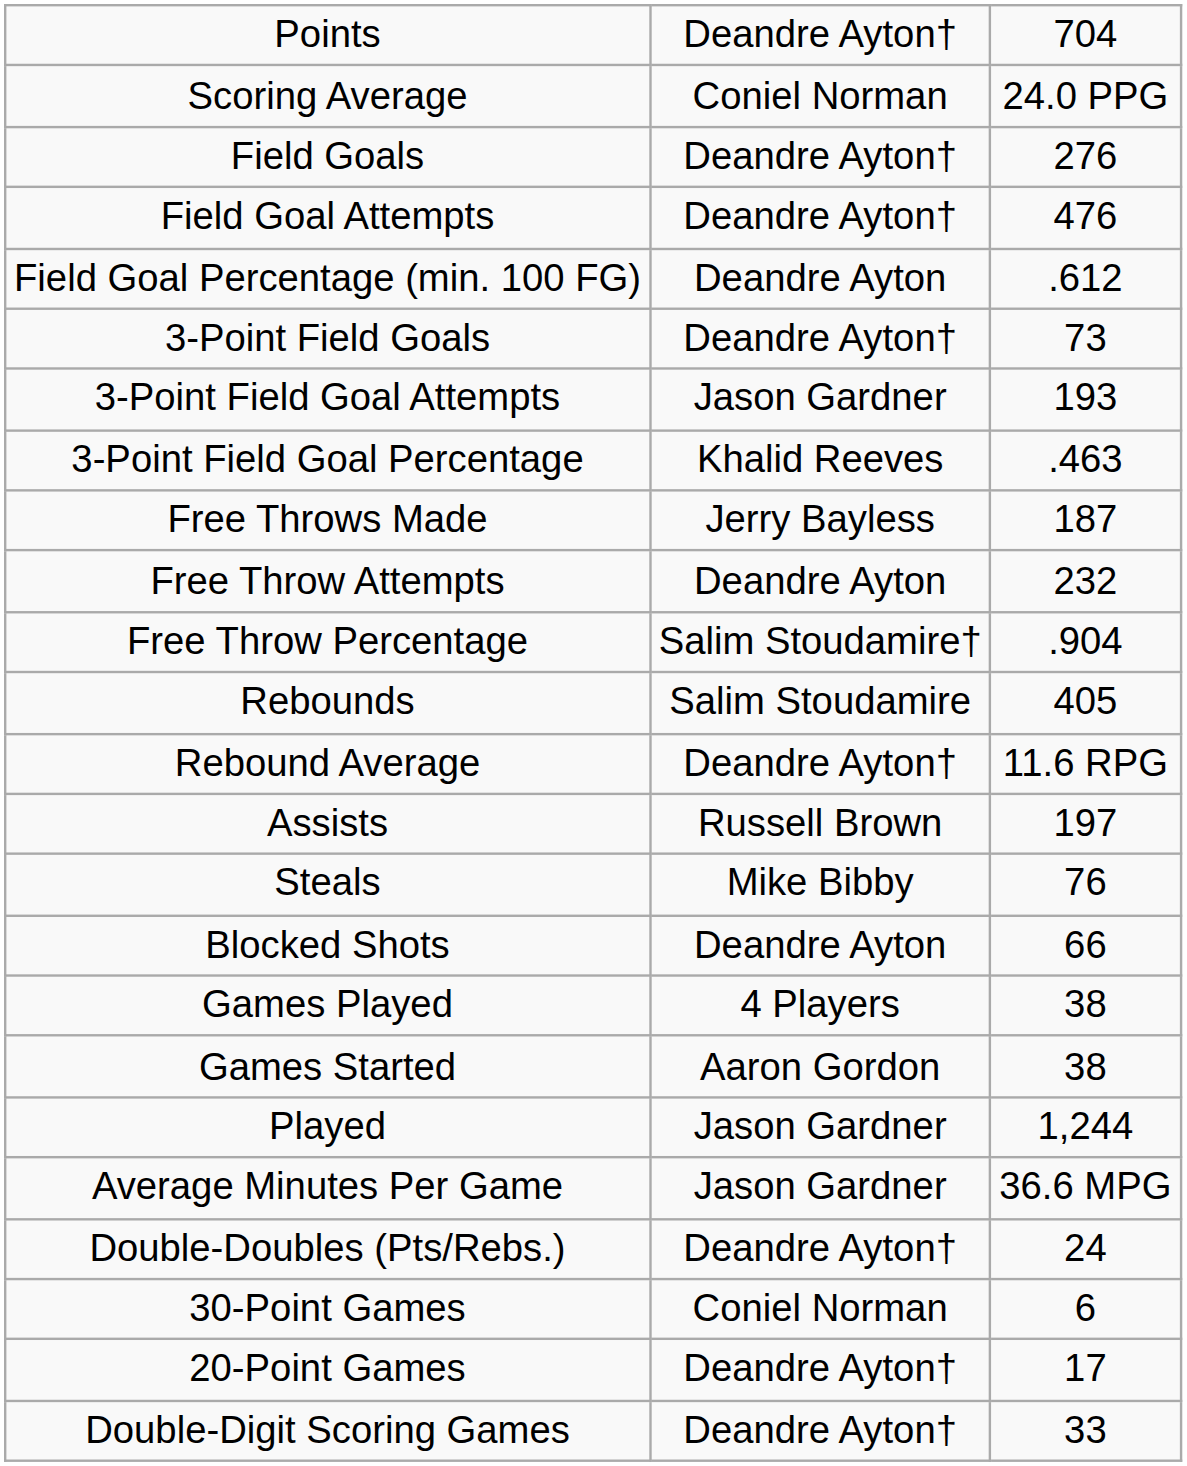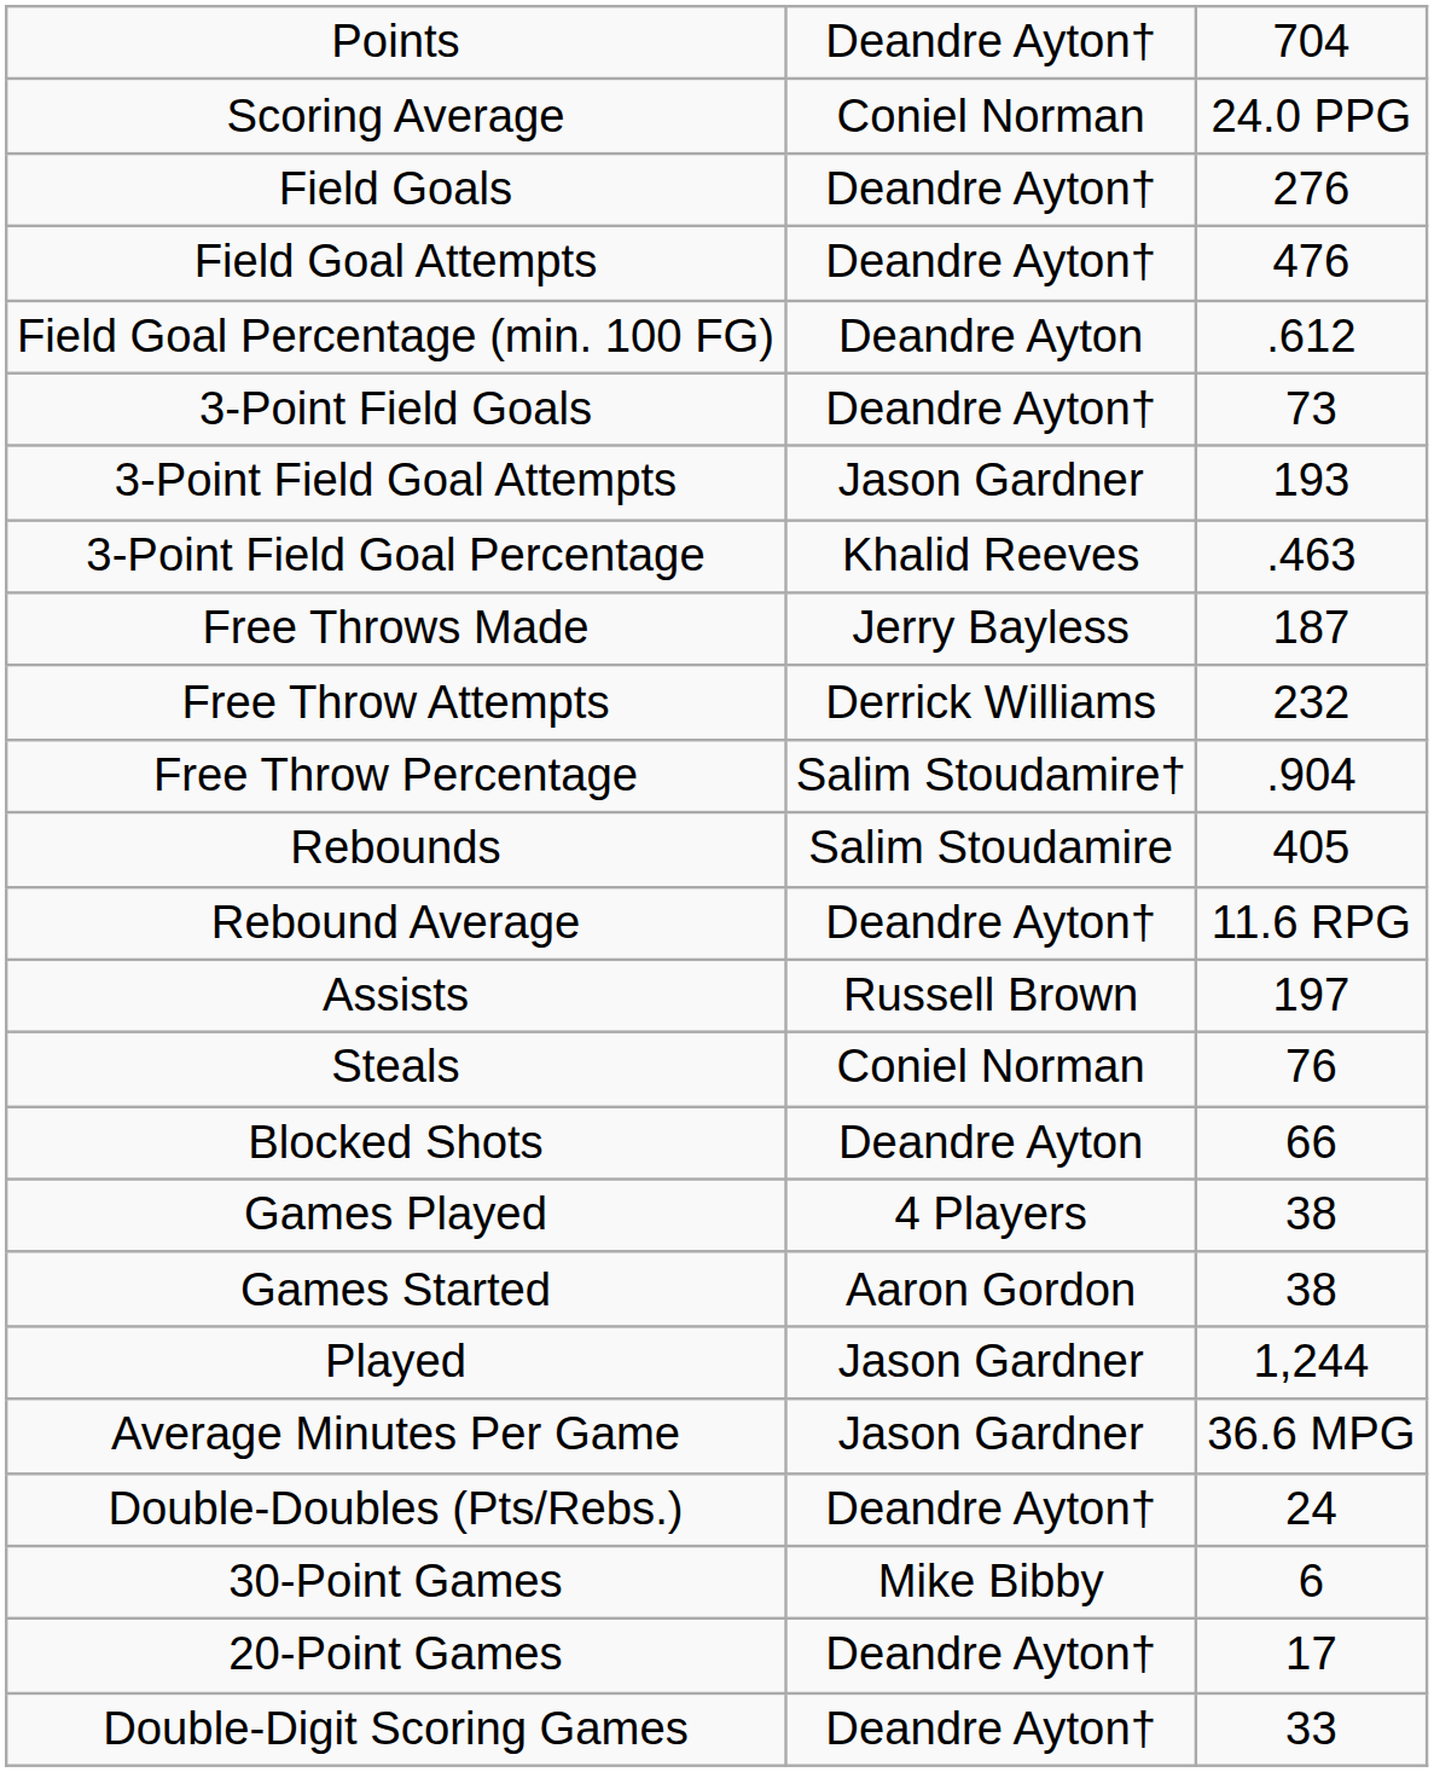 <table class="wikitable" style="text-align:center;">
 <tr>
 <td>Points</td>
 <td>Deandre Ayton†</td>
 <td>704</td>
 </tr>
 <tr>
 <td>Scoring Average</td>
 <td>Coniel Norman</td>
 <td>24.0 PPG</td>
 </tr>
 <tr>
 <td>Field Goals</td>
 <td>Deandre Ayton†</td>
 <td>276</td>
 </tr>
 <tr>
 <td>Field Goal Attempts</td>
 <td>Deandre Ayton†</td>
 <td>476</td>
 </tr>
 <tr>
 <td>Field Goal Percentage (min. 100 FG)</td>
 <td>Deandre Ayton</td>
 <td>.612</td>
 </tr>
 <tr>
 <td>3-Point Field Goals</td>
 <td>Deandre Ayton†</td>
 <td>73</td>
 </tr>
 <tr>
 <td>3-Point Field Goal Attempts</td>
 <td>Jason Gardner</td>
 <td>193</td>
 </tr>
 <tr>
 <td>3-Point Field Goal Percentage</td>
 <td>Khalid Reeves</td>
 <td>.463</td>
 </tr>
 <tr>
 <td>Free Throws Made</td>
 <td>Jerry Bayless</td>
 <td>187</td>
 </tr>
 <tr>
 <td>Free Throw Attempts</td>
-<td>Deandre Ayton</td>
+<td>Derrick Williams</td>
 <td>232</td>
 </tr>
 <tr>
 <td>Free Throw Percentage</td>
 <td>Salim Stoudamire†</td>
 <td>.904</td>
 </tr>
 <tr>
 <td>Rebounds</td>
 <td>Salim Stoudamire</td>
 <td>405</td>
 </tr>
 <tr>
 <td>Rebound Average</td>
 <td>Deandre Ayton†</td>
 <td>11.6 RPG</td>
 </tr>
 <tr>
 <td>Assists</td>
 <td>Russell Brown</td>
 <td>197</td>
 </tr>
 <tr>
 <td>Steals</td>
-<td>Mike Bibby</td>
+<td>Coniel Norman</td>
 <td>76</td>
 </tr>
 <tr>
 <td>Blocked Shots</td>
 <td>Deandre Ayton</td>
 <td>66</td>
 </tr>
 <tr>
 <td>Games Played</td>
 <td>4 Players</td>
 <td>38</td>
 </tr>
 <tr>
 <td>Games Started</td>
 <td>Aaron Gordon</td>
 <td>38</td>
 </tr>
 <tr>
 <td>Played</td>
 <td>Jason Gardner</td>
 <td>1,244</td>
 </tr>
 <tr>
 <td>Average Minutes Per Game</td>
 <td>Jason Gardner</td>
 <td>36.6 MPG</td>
 </tr>
 <tr>
 <td>Double-Doubles (Pts/Rebs.)</td>
 <td>Deandre Ayton†</td>
 <td>24</td>
 </tr>
 <tr>
 <td>30-Point Games</td>
-<td>Coniel Norman</td>
+<td>Mike Bibby</td>
 <td>6</td>
 </tr>
 <tr>
 <td>20-Point Games</td>
 <td>Deandre Ayton†</td>
 <td>17</td>
 </tr>
 <tr>
 <td>Double-Digit Scoring Games</td>
 <td>Deandre Ayton†</td>
 <td>33</td>
 </tr>
 </table>
